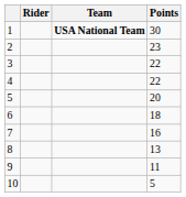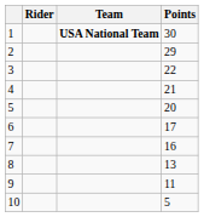 <table class="wikitable">
 <tr>
 <th></th>
 <th>Rider</th>
 <th>Team</th>
 <th>Points</th>
 </tr>
 <tr>
 <td>1</td>
 <td> </td>
 <td><strong>USA National Team</strong></td>
 <td>30</td>
 </tr>
 <tr>
 <td>2</td>
 <td></td>
 <td></td>
-<td>23</td>
+<td>29</td>
 </tr>
 <tr>
 <td>3</td>
 <td></td>
 <td></td>
 <td>22</td>
 </tr>
 <tr>
 <td>4</td>
 <td> </td>
 <td></td>
-<td>22</td>
+<td>21</td>
 </tr>
 <tr>
 <td>5</td>
 <td> </td>
 <td></td>
 <td>20</td>
 </tr>
 <tr>
 <td>6</td>
 <td> </td>
 <td></td>
-<td>18</td>
+<td>17</td>
 </tr>
 <tr>
 <td>7</td>
 <td></td>
 <td></td>
 <td>16</td>
 </tr>
 <tr>
 <td>8</td>
 <td></td>
 <td></td>
 <td>13</td>
 </tr>
 <tr>
 <td>9</td>
 <td></td>
 <td></td>
 <td>11</td>
 </tr>
 <tr>
 <td>10</td>
 <td></td>
 <td></td>
 <td>5</td>
 </tr>
 </table>
